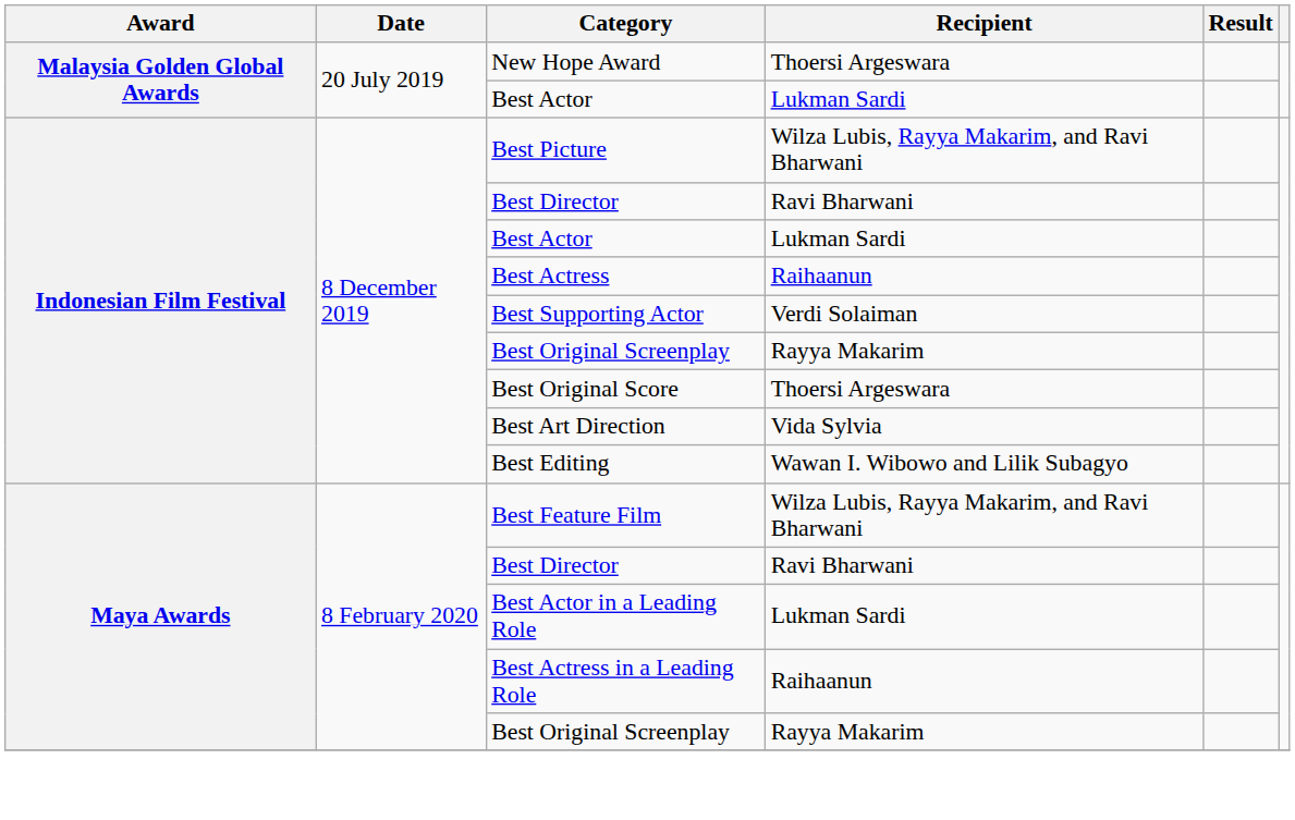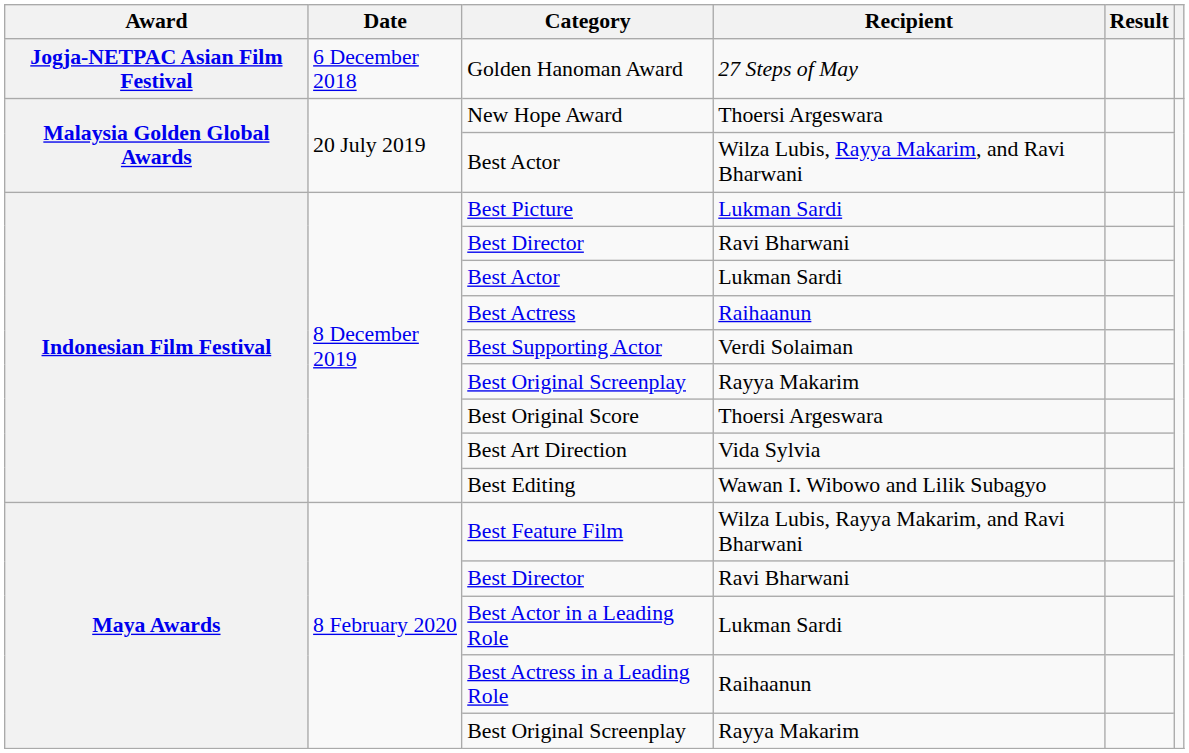 <table class="wikitable sortable plainrowheaders">
 <tr>
 <th>Award</th>
 <th>Date</th>
 <th>Category</th>
 <th>Recipient</th>
 <th>Result</th>
 <th></th>
+</tr>
+<tr>
+<th scope="row"><a href='#'>Jogja-NETPAC Asian Film Festival</a></th>
+<td><a href='#'>6 December 2018</a></td>
+<td>Golden Hanoman Award</td>
+<td><em>27 Steps of May</em></td>
+<td></td>
+<td align="center"></td>
 </tr>
 <tr>
 <th scope="row" rowspan="2"><a href='#'>Malaysia Golden Global Awards</a></th>
 <td rowspan="2">20 July 2019</td>
 <td>New Hope Award</td>
 <td>Thoersi Argeswara</td>
 <td></td>
 <td rowspan="2" align="center"></td>
 </tr>
 <tr>
 <td>Best Actor</td>
-<td><a href='#'>Lukman Sardi</a></td>
+<td>Wilza Lubis, <a href='#'>Rayya Makarim</a>, and Ravi Bharwani</td>
 <td></td>
 </tr>
 <tr>
 <th scope="row" rowspan="9"><a href='#'>Indonesian Film Festival</a></th>
 <td rowspan="9"><a href='#'>8 December 2019</a></td>
 <td><a href='#'>Best Picture</a></td>
-<td>Wilza Lubis, <a href='#'>Rayya Makarim</a>, and Ravi Bharwani</td>
+<td><a href='#'>Lukman Sardi</a></td>
 <td></td>
 <td rowspan="9" align="center"></td>
 </tr>
 <tr>
 <td><a href='#'>Best Director</a></td>
 <td>Ravi Bharwani</td>
 <td></td>
 </tr>
 <tr>
 <td><a href='#'>Best Actor</a></td>
 <td>Lukman Sardi</td>
 <td></td>
 </tr>
 <tr>
 <td><a href='#'>Best Actress</a></td>
 <td><a href='#'>Raihaanun</a></td>
 <td></td>
 </tr>
 <tr>
 <td><a href='#'>Best Supporting Actor</a></td>
 <td>Verdi Solaiman</td>
 <td></td>
 </tr>
 <tr>
 <td><a href='#'>Best Original Screenplay</a></td>
 <td>Rayya Makarim</td>
 <td></td>
 </tr>
 <tr>
 <td>Best Original Score</td>
 <td>Thoersi Argeswara</td>
 <td></td>
 </tr>
 <tr>
 <td>Best Art Direction</td>
 <td>Vida Sylvia</td>
 <td></td>
 </tr>
 <tr>
 <td>Best Editing</td>
 <td>Wawan I. Wibowo and Lilik Subagyo</td>
 <td></td>
 </tr>
 <tr>
 <th scope="row" rowspan="5"><a href='#'>Maya Awards</a></th>
 <td rowspan="5"><a href='#'>8 February 2020</a></td>
 <td><a href='#'>Best Feature Film</a></td>
 <td>Wilza Lubis, Rayya Makarim, and Ravi Bharwani</td>
 <td></td>
 <td align="center" rowspan="5"></td>
 </tr>
 <tr>
 <td><a href='#'>Best Director</a></td>
 <td>Ravi Bharwani</td>
 <td></td>
 </tr>
 <tr>
 <td><a href='#'>Best Actor in a Leading Role</a></td>
 <td>Lukman Sardi</td>
 <td></td>
 </tr>
 <tr>
 <td><a href='#'>Best Actress in a Leading Role</a></td>
 <td>Raihaanun</td>
 <td></td>
 </tr>
 <tr>
 <td>Best Original Screenplay</td>
 <td>Rayya Makarim</td>
 <td></td>
 </tr>
 <tr>
 </tr>
 </table>
